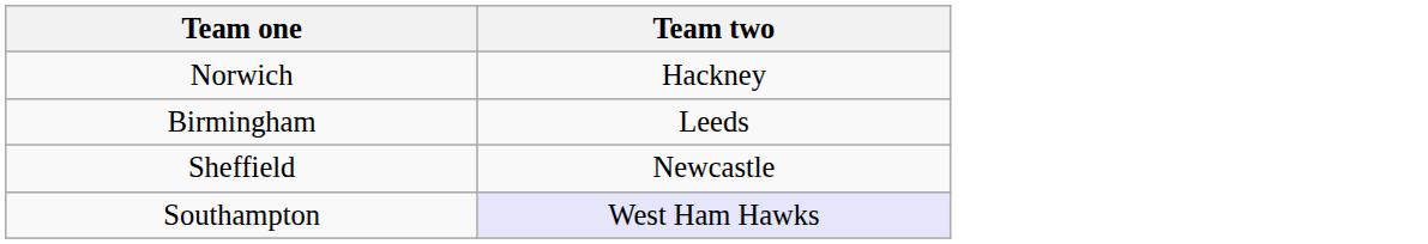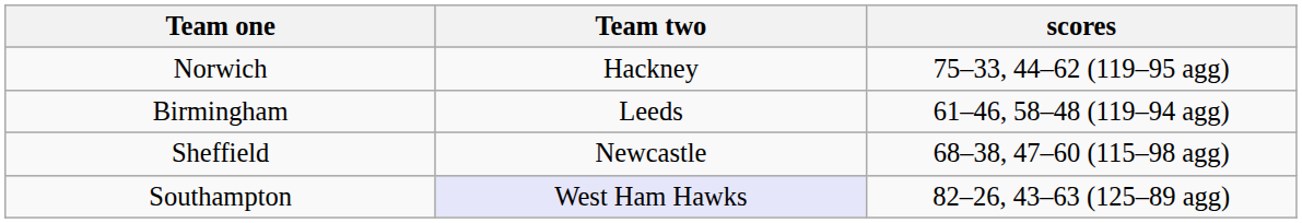 <table class="wikitable" style="text-align: center">
 <tr>
 <th width=250>Team one</th>
 <th width=250>Team two</th>
+<th width=250>scores</th>
 </tr>
 <tr>
 <td>Norwich</td>
 <td>Hackney</td>
+<td>75–33, 44–62 (119–95 agg)</td>
 </tr>
 <tr>
 <td>Birmingham</td>
 <td>Leeds</td>
+<td>61–46, 58–48 (119–94 agg)</td>
 </tr>
 <tr>
 <td>Sheffield</td>
 <td>Newcastle</td>
+<td>68–38, 47–60 (115–98 agg)</td>
 </tr>
 <tr>
 <td>Southampton</td>
 <td style="background: lavender;">West Ham Hawks</td>
+<td>82–26, 43–63 (125–89 agg)</td>
 </tr>
 </table>
